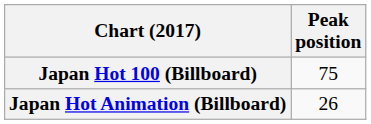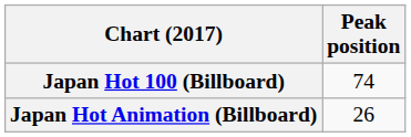 <table class="wikitable sortable plainrowheaders" style="text-align:center">
 <tr>
 <th scope="col">Chart (2017)</th>
 <th scope="col">Peak<br>position</th>
 </tr>
 <tr>
 <th scope="row">Japan <a href='#'>Hot 100</a> (Billboard)</th>
-<td>75</td>
+<td>74</td>
 </tr>
 <tr>
 <th scope="row">Japan <a href='#'>Hot Animation</a> (Billboard)</th>
 <td>26</td>
 </tr>
 </table>
